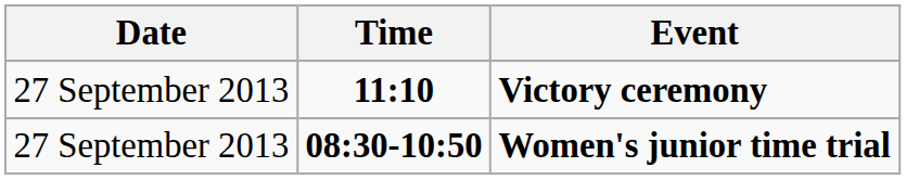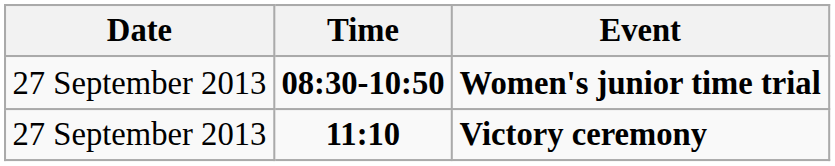 <table class="wikitable">
 <tr>
 <th>Date</th>
 <th>Time</th>
 <th>Event</th>
 </tr>
 <tr>
 <td>27 September 2013</td>
+<td><strong>08:30-10:50</strong></td>
+<td><strong>Women's junior time trial</strong></td>
+</tr>
+<tr>
+<td>27 September 2013</td>
 <td align=center><strong>11:10</strong></td>
 <td><strong>Victory ceremony</strong></td>
 </tr>
-<tr>
-<td>27 September 2013</td>
-<td><strong>08:30-10:50</strong></td>
-<td><strong>Women's junior time trial</strong></td>
-</tr>
 </table>
